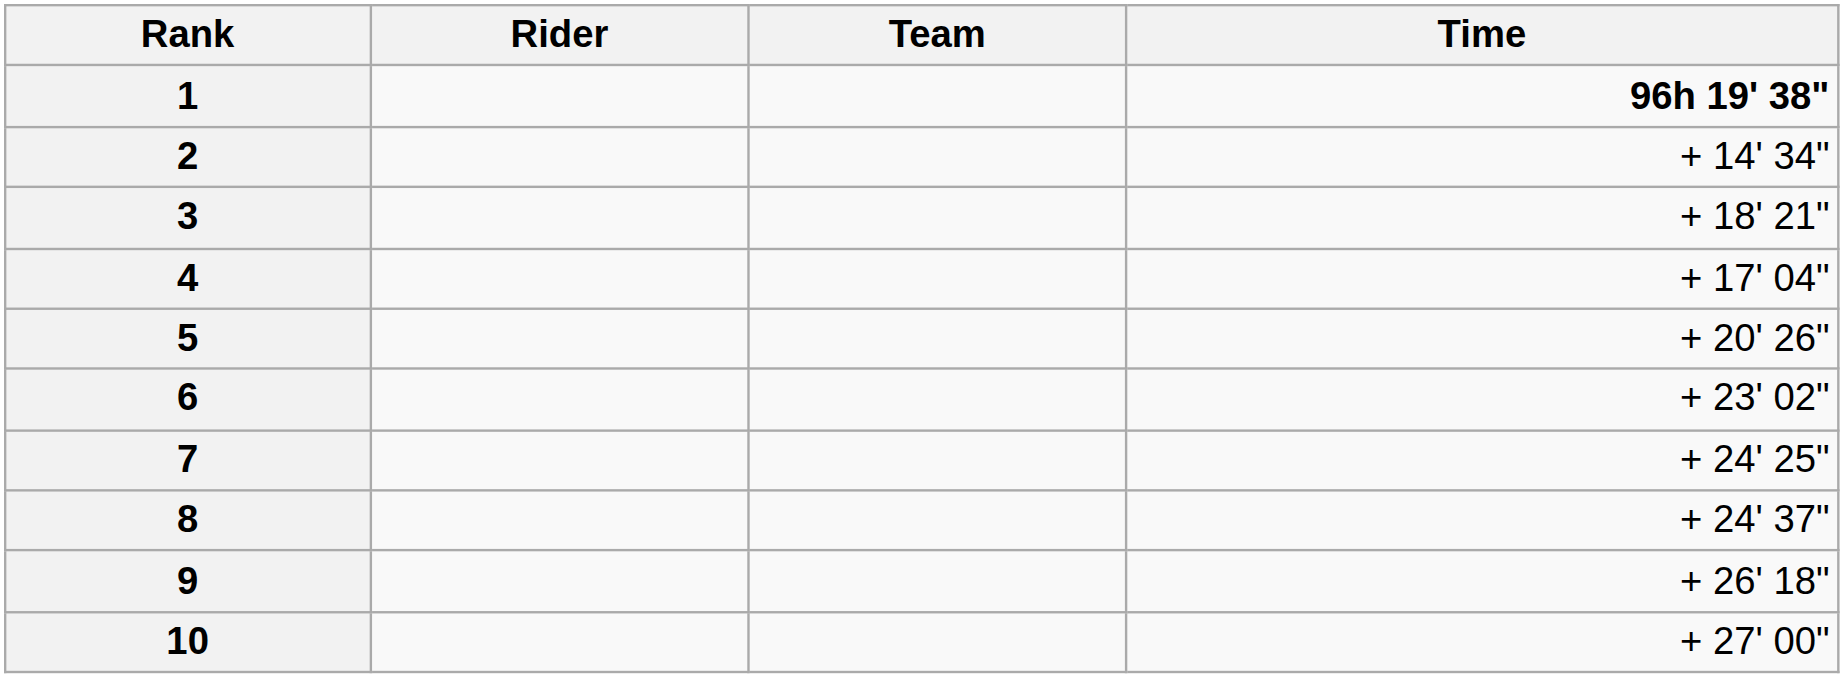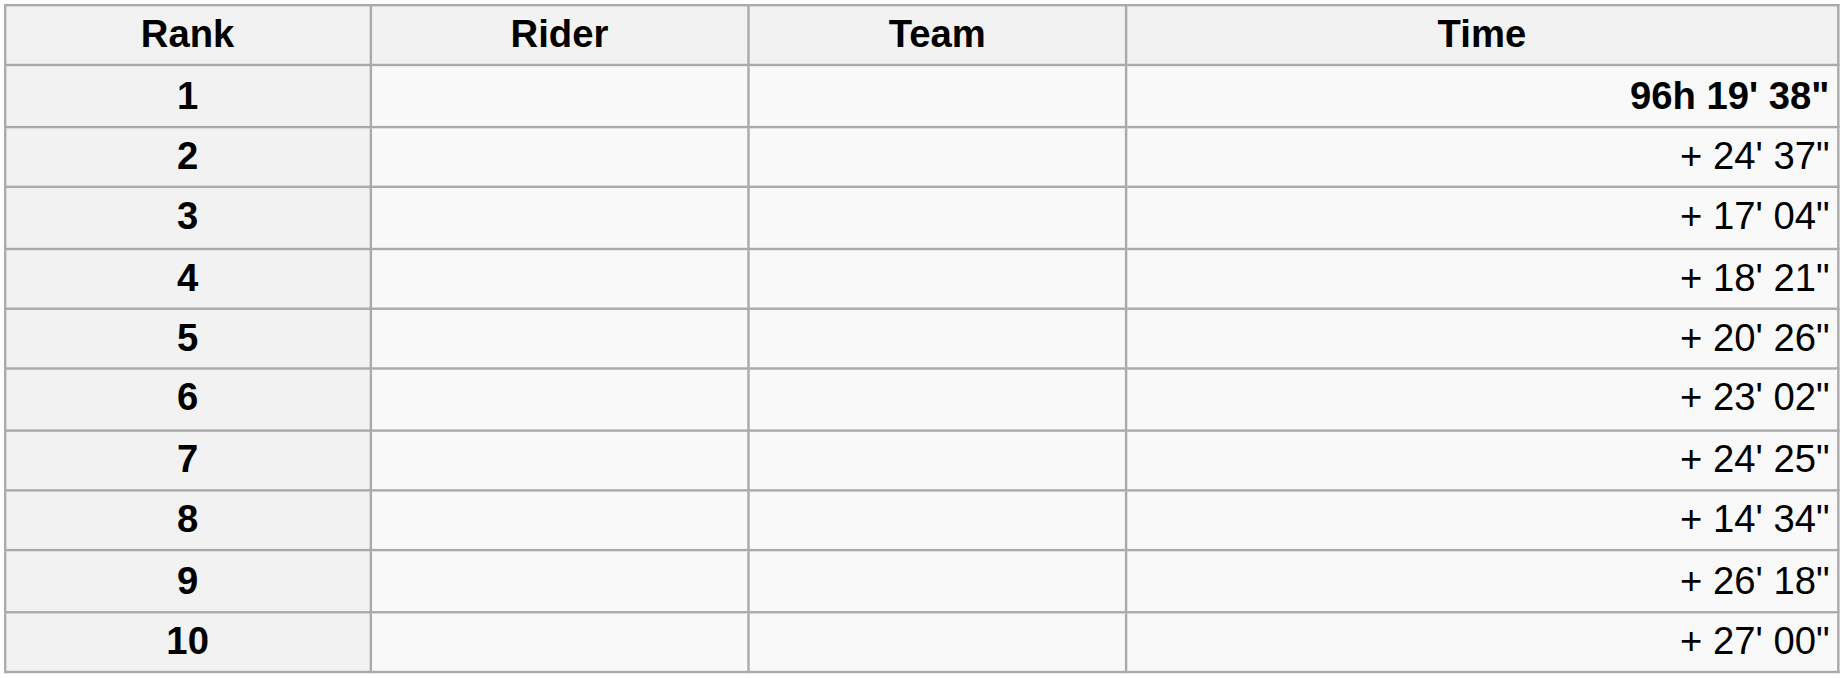 <table class="wikitable" style="width:48em;margin-bottom:0;">
 <tr>
 <th scope="col">Rank</th>
 <th scope="col">Rider</th>
 <th scope="col">Team</th>
 <th scope="col">Time</th>
 </tr>
 <tr>
 <th scope="row">1</th>
 <td> </td>
 <td></td>
 <td style="text-align:right;"><strong>96h 19' 38"</strong></td>
 </tr>
 <tr>
 <th scope="row">2</th>
 <td> </td>
 <td></td>
-<td style="text-align:right;">+ 14' 34"</td>
+<td style="text-align:right;">+ 24' 37"</td>
 </tr>
 <tr>
 <th scope="row">3</th>
 <td></td>
 <td></td>
-<td style="text-align:right;">+ 18' 21"</td>
+<td style="text-align:right;">+ 17' 04"</td>
 </tr>
 <tr>
 <th scope="row">4</th>
 <td></td>
 <td></td>
-<td style="text-align:right;">+ 17' 04"</td>
+<td style="text-align:right;">+ 18' 21"</td>
 </tr>
 <tr>
 <th scope="row">5</th>
 <td> </td>
 <td></td>
 <td style="text-align:right;">+ 20' 26"</td>
 </tr>
 <tr>
 <th scope="row">6</th>
 <td></td>
 <td></td>
 <td style="text-align:right;">+ 23' 02"</td>
 </tr>
 <tr>
 <th scope="row">7</th>
 <td></td>
 <td></td>
 <td style="text-align:right;">+ 24' 25"</td>
 </tr>
 <tr>
 <th scope="row">8</th>
 <td></td>
 <td></td>
-<td style="text-align:right;">+ 24' 37"</td>
+<td style="text-align:right;">+ 14' 34"</td>
 </tr>
 <tr>
 <th scope="row">9</th>
 <td></td>
 <td></td>
 <td style="text-align:right;">+ 26' 18"</td>
 </tr>
 <tr>
 <th scope="row">10</th>
 <td></td>
 <td></td>
 <td style="text-align:right;">+ 27' 00"</td>
 </tr>
 </table>
